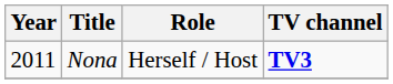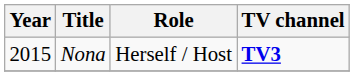 <table class="wikitable">
 <tr>
 <th>Year</th>
 <th>Title</th>
 <th>Role</th>
 <th>TV channel</th>
 </tr>
 <tr>
-<td>2011</td>
+<td>2015</td>
 <td><em>Nona</em></td>
 <td>Herself / Host</td>
 <td><strong><a href='#'>TV3</a></strong></td>
 </tr>
 <tr>
 </tr>
 </table>
